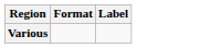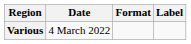 <table class="wikitable plainrowheaders">
 <tr>
 <th scope="col">Region</th>
+<th scope="col">Date</th>
 <th scope="col">Format</th>
 <th scope="col">Label</th>
 </tr>
 <tr>
 <th scope="row">Various</th>
+<td>4 March 2022</td>
 <td></td>
 <td></td>
 </tr>
 </table>
